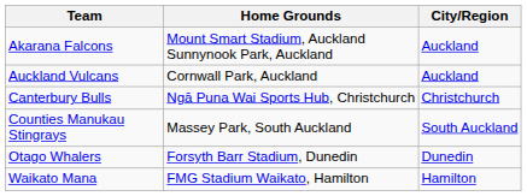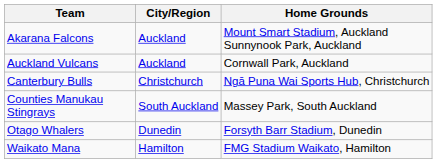 <table class="wikitable sortable">
 <tr>
 <th width="175">Team</th>
+<th>City/Region</th>
 <th>Home Grounds</th>
-<th>City/Region</th>
 </tr>
 <tr>
 <td> <a href='#'>Akarana Falcons</a></td>
+<td><a href='#'>Auckland</a></td>
 <td><a href='#'>Mount Smart Stadium</a>, Auckland<br>Sunnynook Park, Auckland</td>
-<td><a href='#'>Auckland</a></td>
 </tr>
 <tr>
 <td> <a href='#'>Auckland Vulcans</a></td>
+<td><a href='#'>Auckland</a></td>
 <td>Cornwall Park, Auckland</td>
-<td><a href='#'>Auckland</a></td>
 </tr>
 <tr>
 <td> <a href='#'>Canterbury Bulls</a></td>
+<td><a href='#'>Christchurch</a></td>
 <td><a href='#'>Ngā Puna Wai Sports Hub</a>, Christchurch</td>
-<td><a href='#'>Christchurch</a></td>
 </tr>
 <tr>
 <td> <a href='#'>Counties Manukau Stingrays</a></td>
+<td><a href='#'>South Auckland</a></td>
 <td>Massey Park, South Auckland</td>
-<td><a href='#'>South Auckland</a></td>
 </tr>
 <tr>
 <td> <a href='#'>Otago Whalers</a></td>
+<td><a href='#'>Dunedin</a></td>
 <td><a href='#'>Forsyth Barr Stadium</a>, Dunedin</td>
-<td><a href='#'>Dunedin</a></td>
 </tr>
 <tr>
 <td> <a href='#'>Waikato Mana</a></td>
+<td><a href='#'>Hamilton</a></td>
 <td><a href='#'>FMG Stadium Waikato</a>, Hamilton</td>
-<td><a href='#'>Hamilton</a></td>
 </tr>
 </table>
